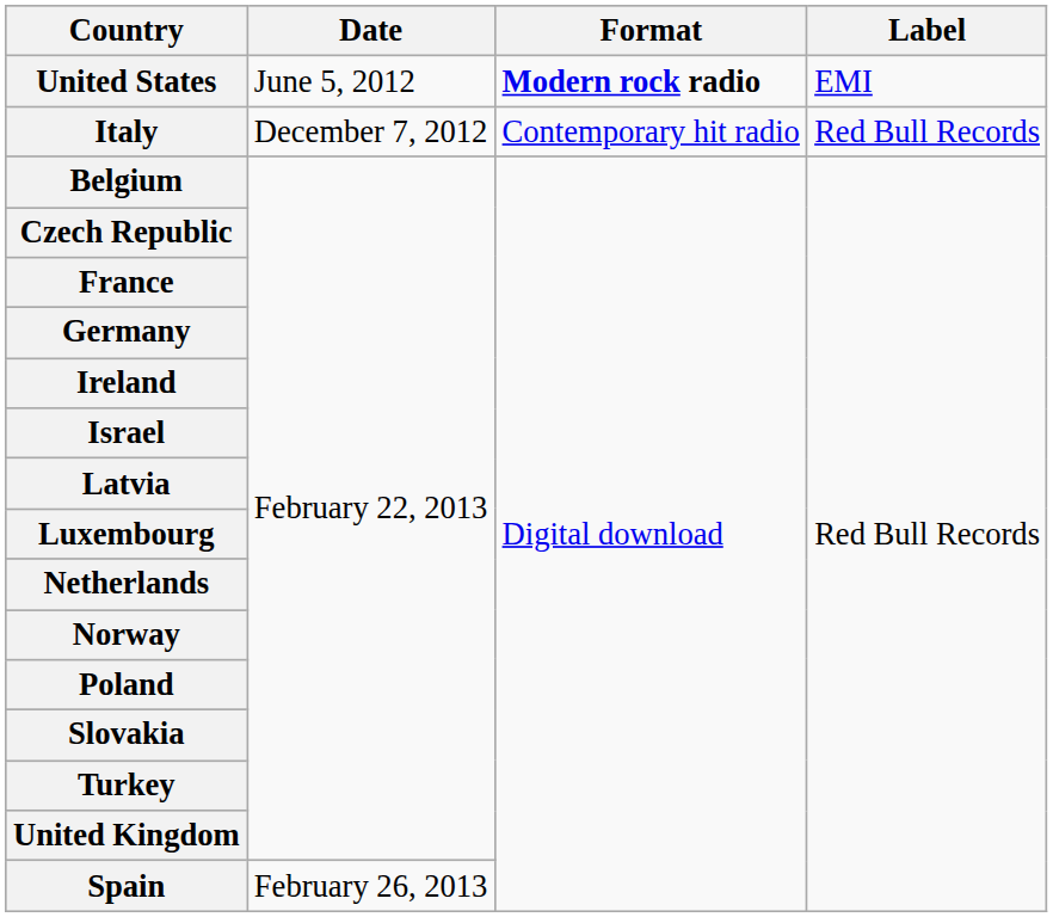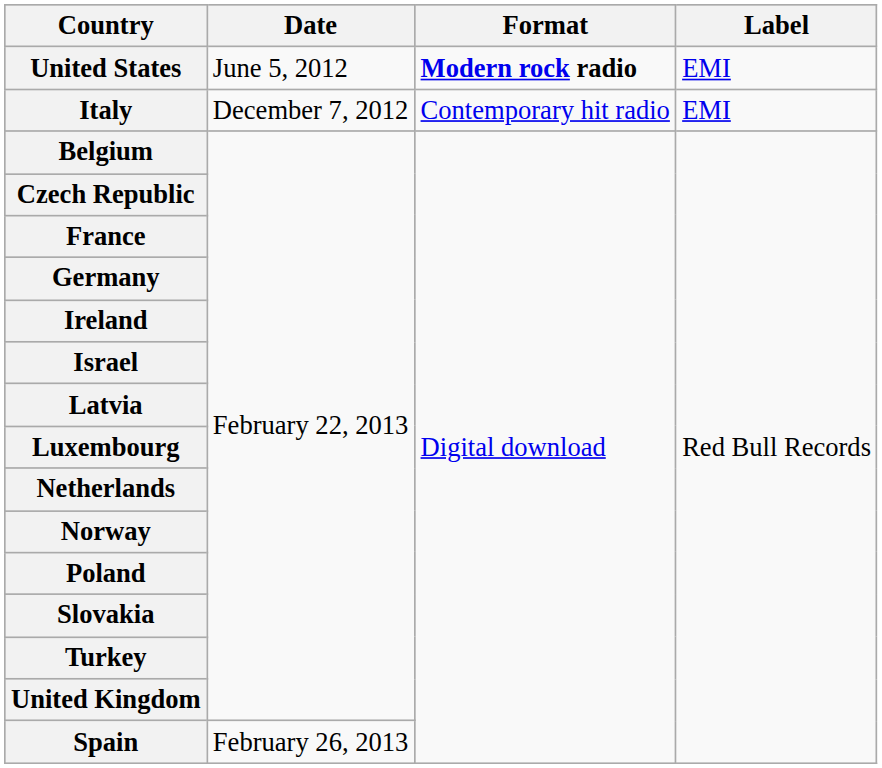 <table class="wikitable plainrowheaders">
 <tr>
 <th scope="col">Country</th>
 <th scope="col">Date</th>
 <th scope="col">Format</th>
 <th scope="col">Label</th>
 </tr>
 <tr>
 <th scope="row">United States</th>
 <td>June 5, 2012</td>
 <td><strong><a href='#'>Modern rock</a> radio</strong></td>
 <td><a href='#'>EMI</a></td>
 </tr>
 <tr>
 <th scope="row">Italy</th>
 <td>December 7, 2012</td>
 <td><a href='#'>Contemporary hit radio</a></td>
-<td><a href='#'>Red Bull Records</a></td>
+<td><a href='#'>EMI</a></td>
 </tr>
 <tr>
 <th scope="row">Belgium</th>
 <td rowspan="14">February 22, 2013</td>
 <td rowspan="15"><a href='#'>Digital download</a></td>
 <td rowspan="15">Red Bull Records</td>
 </tr>
 <tr>
 <th scope="row">Czech Republic</th>
 </tr>
 <tr>
 <th scope="row">France</th>
 </tr>
 <tr>
 <th scope="row">Germany</th>
 </tr>
 <tr>
 <th scope="row">Ireland</th>
 </tr>
 <tr>
 <th scope="row">Israel</th>
 </tr>
 <tr>
 <th scope="row">Latvia</th>
 </tr>
 <tr>
 <th scope="row">Luxembourg</th>
 </tr>
 <tr>
 <th scope="row">Netherlands</th>
 </tr>
 <tr>
 <th scope="row">Norway</th>
 </tr>
 <tr>
 <th scope="row">Poland</th>
 </tr>
 <tr>
 <th scope="row">Slovakia</th>
 </tr>
 <tr>
 <th scope="row">Turkey</th>
 </tr>
 <tr>
 <th scope="row">United Kingdom</th>
 </tr>
 <tr>
 <th scope="row">Spain</th>
 <td>February 26, 2013</td>
 </tr>
 <tr>
 </tr>
 </table>
